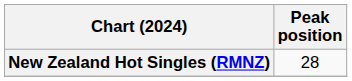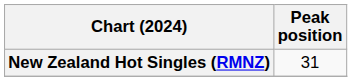 <table class="wikitable sortable plainrowheaders" style="text-align:center">
 <tr>
 <th scope="col">Chart (2024)</th>
 <th scope="col">Peak<br>position</th>
 </tr>
 <tr>
 <th scope="row">New Zealand Hot Singles (<a href='#'>RMNZ</a>)</th>
-<td>28</td>
+<td>31</td>
 </tr>
 <tr>
 </tr>
 <tr>
 </tr>
 </table>
